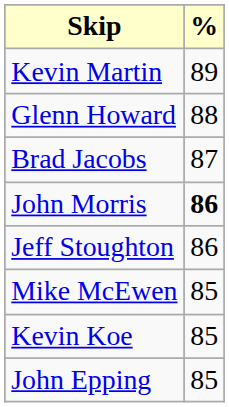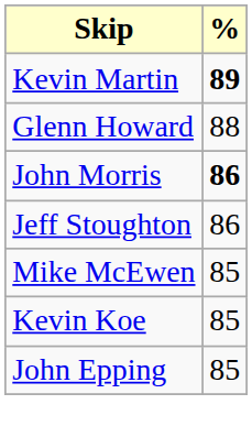 <table class="wikitable">
 <tr>
 <th style="background: #ffffcc;">Skip</th>
 <th style="background: #ffffcc;">%</th>
 </tr>
 <tr>
 <td> <a href='#'>Kevin Martin</a></td>
-<td>89</td>
+<td><strong>89</strong></td>
 </tr>
 <tr>
 <td> <a href='#'>Glenn Howard</a></td>
 <td>88</td>
-</tr>
-<tr>
-<td> <a href='#'>Brad Jacobs</a></td>
-<td>87</td>
 </tr>
 <tr>
 <td> <a href='#'>John Morris</a></td>
 <td><strong>86</strong></td>
 </tr>
 <tr>
 <td> <a href='#'>Jeff Stoughton</a></td>
 <td>86</td>
 </tr>
 <tr>
 <td> <a href='#'>Mike McEwen</a></td>
 <td>85</td>
 </tr>
 <tr>
 <td> <a href='#'>Kevin Koe</a></td>
 <td>85</td>
 </tr>
 <tr>
 <td> <a href='#'>John Epping</a></td>
 <td>85</td>
 </tr>
 </table>
